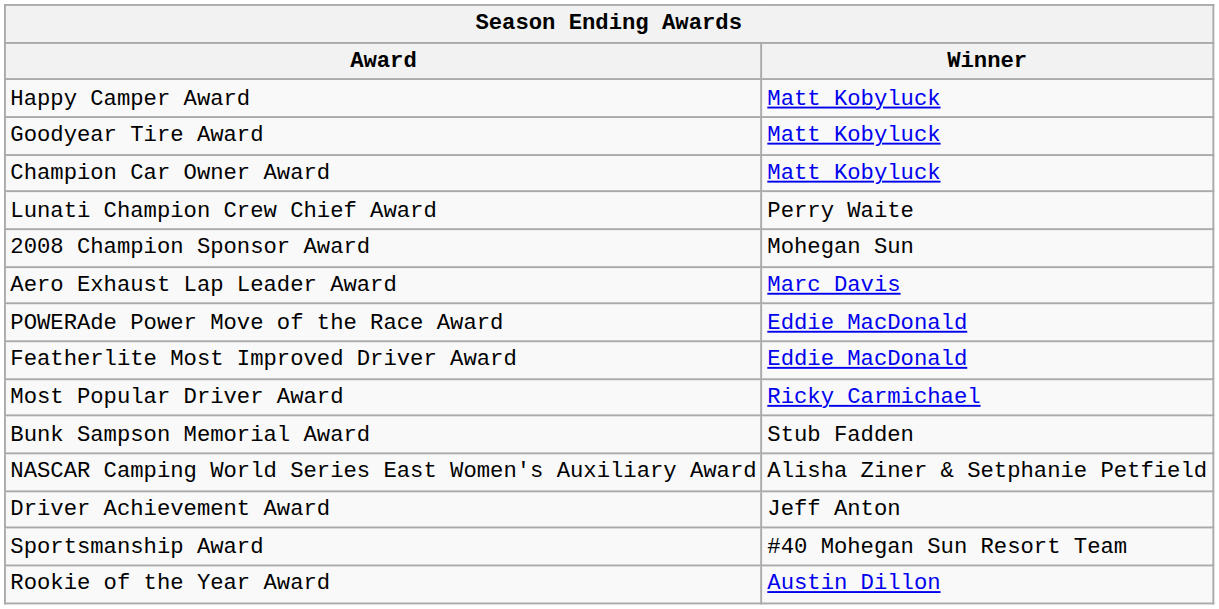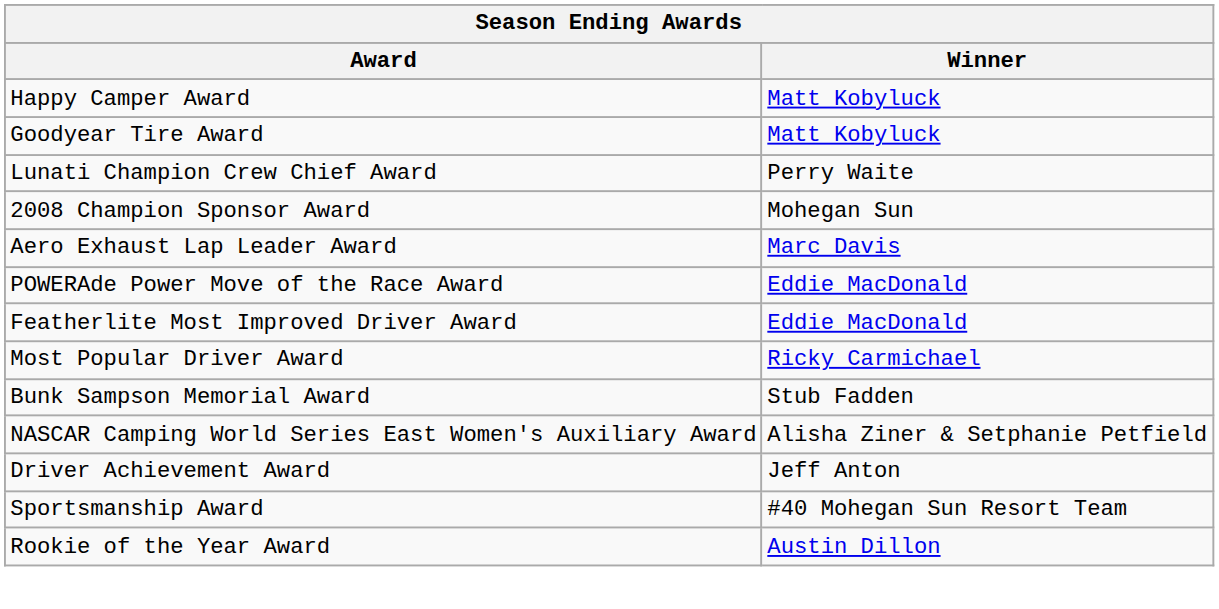 <table class="wikitable" style="font-size: 90%;">
 <tr>
 <th colspan=2>Season Ending Awards</th>
 </tr>
 <tr>
 <th>Award</th>
 <th>Winner</th>
 </tr>
 <tr>
 <td>Happy Camper Award</td>
 <td><a href='#'>Matt Kobyluck</a></td>
 </tr>
 <tr>
 <td>Goodyear Tire Award</td>
-<td><a href='#'>Matt Kobyluck</a></td>
-</tr>
-<tr>
-<td>Champion Car Owner Award</td>
 <td><a href='#'>Matt Kobyluck</a></td>
 </tr>
 <tr>
 <td>Lunati Champion Crew Chief Award</td>
 <td>Perry Waite</td>
 </tr>
 <tr>
 <td>2008 Champion Sponsor Award</td>
 <td>Mohegan Sun</td>
 </tr>
 <tr>
 <td>Aero Exhaust Lap Leader Award</td>
 <td><a href='#'>Marc Davis</a></td>
 </tr>
 <tr>
 <td>POWERAde Power Move of the Race Award</td>
 <td><a href='#'>Eddie MacDonald</a></td>
 </tr>
 <tr>
 <td>Featherlite Most Improved Driver Award</td>
 <td><a href='#'>Eddie MacDonald</a></td>
 </tr>
 <tr>
 <td>Most Popular Driver Award</td>
 <td><a href='#'>Ricky Carmichael</a></td>
 </tr>
 <tr>
 <td>Bunk Sampson Memorial Award</td>
 <td>Stub Fadden</td>
 </tr>
 <tr>
 <td>NASCAR Camping World Series East Women's Auxiliary Award</td>
 <td>Alisha Ziner & Setphanie Petfield</td>
 </tr>
 <tr>
 <td>Driver Achievement Award</td>
 <td>Jeff Anton</td>
 </tr>
 <tr>
 <td>Sportsmanship Award</td>
 <td>#40 Mohegan Sun Resort Team</td>
 </tr>
 <tr>
 <td>Rookie of the Year Award</td>
 <td><a href='#'>Austin Dillon</a></td>
 </tr>
 </table>
